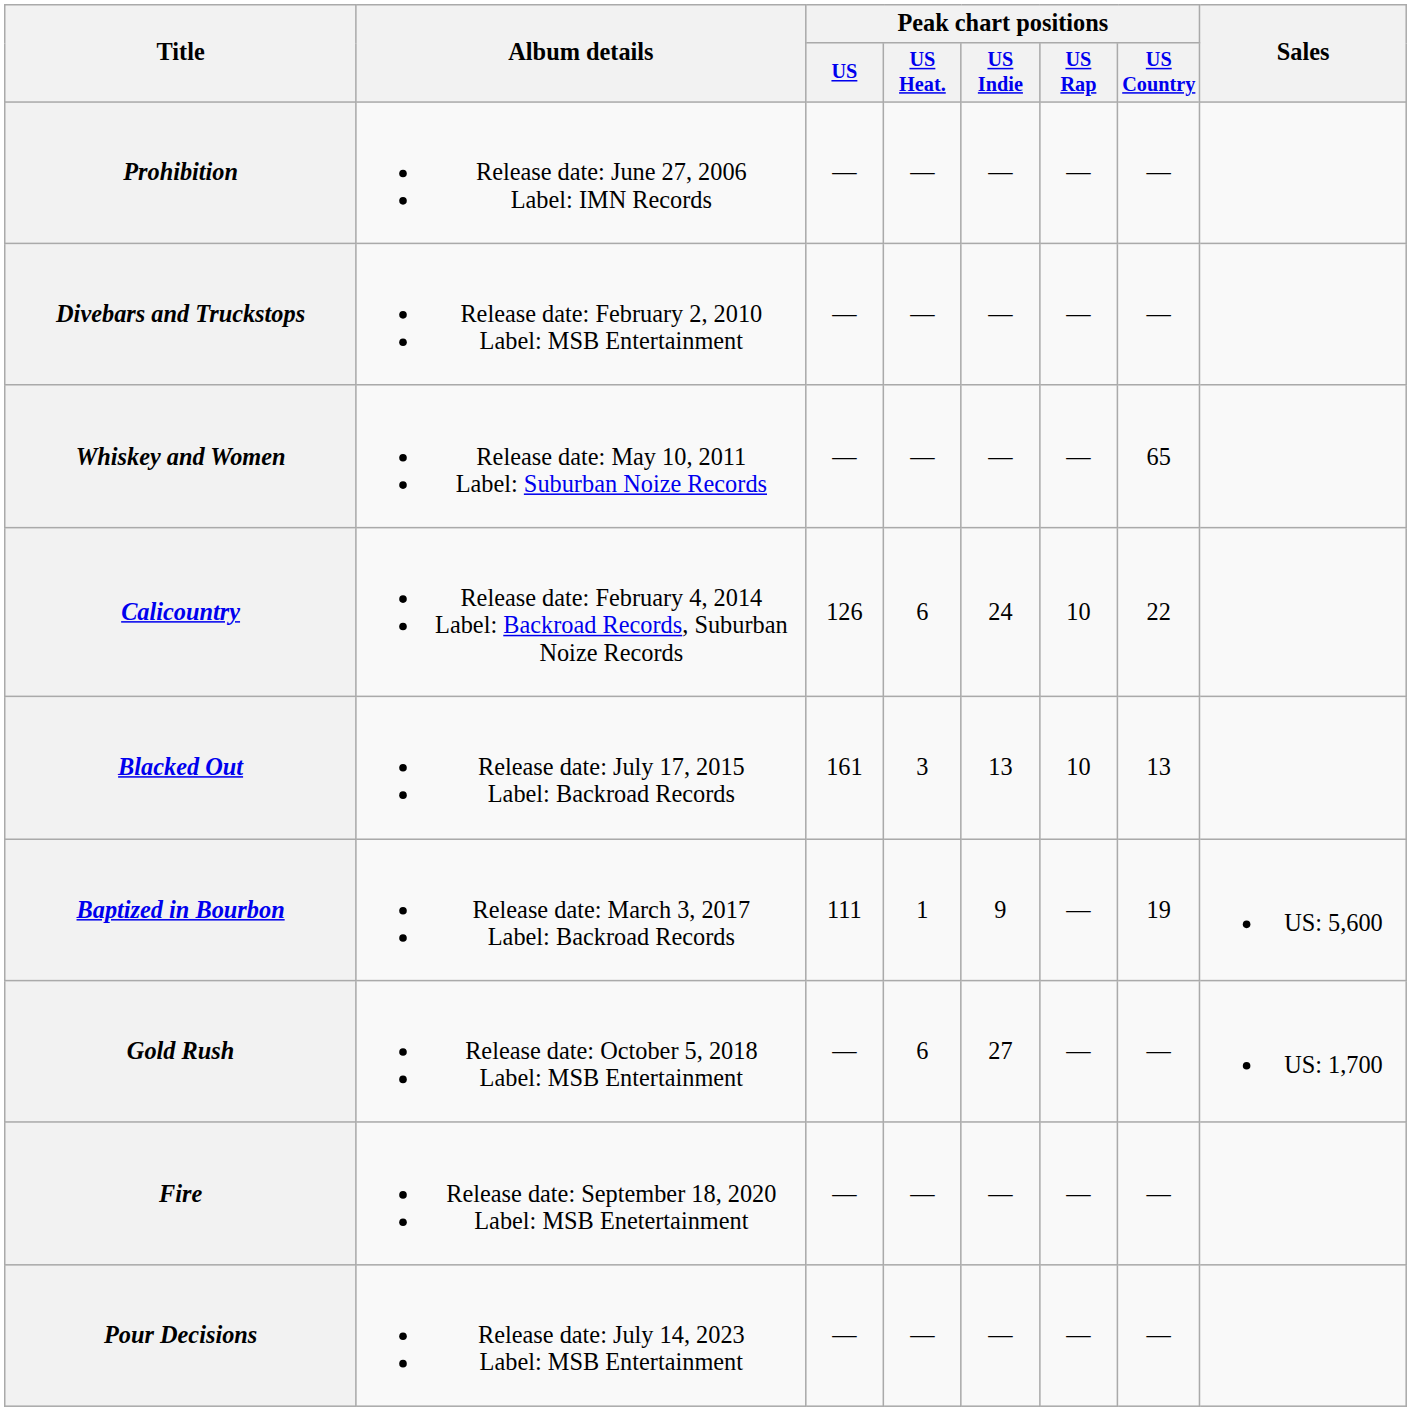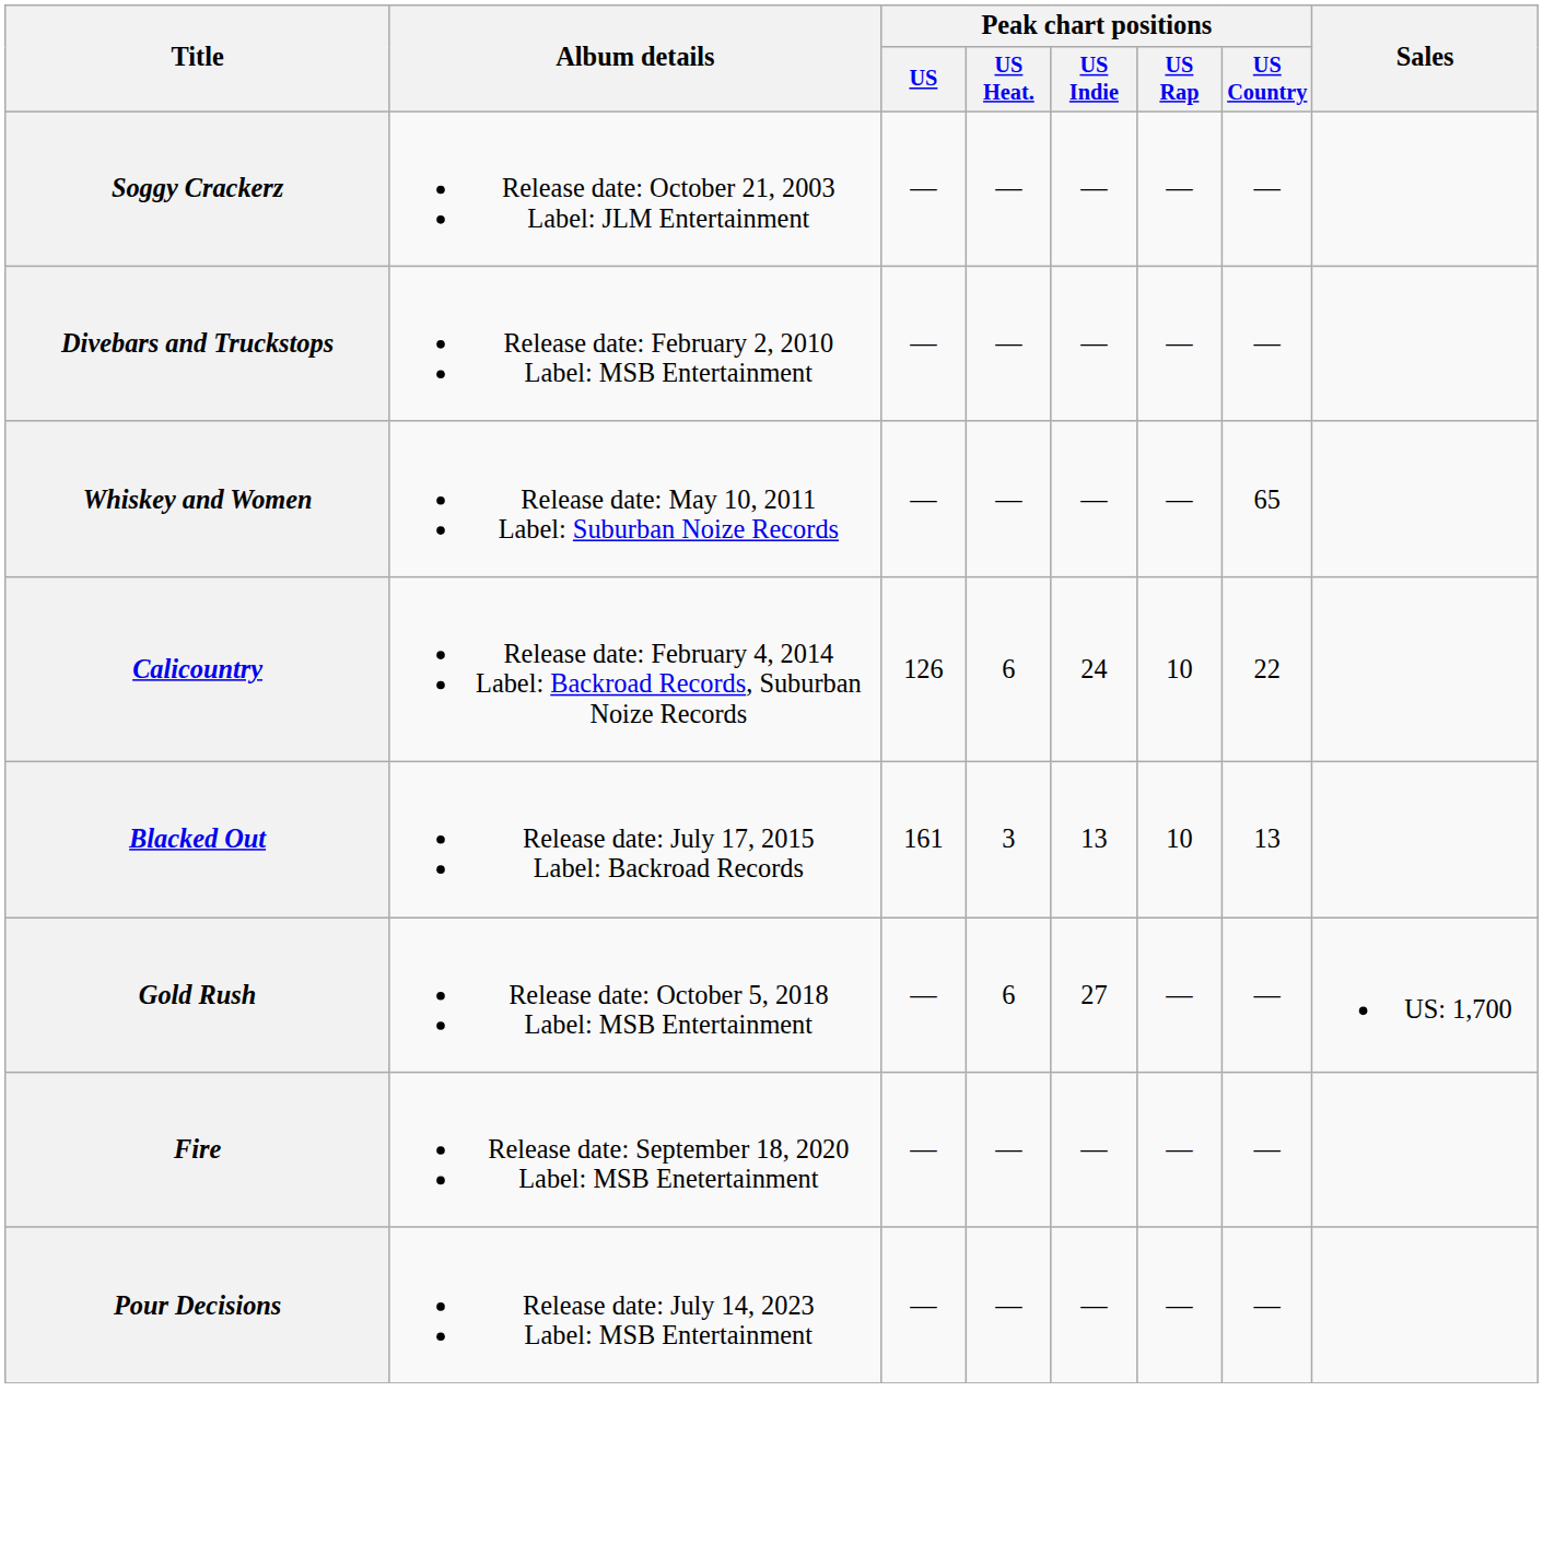 <table class="wikitable plainrowheaders" style="text-align:center;">
 <tr>
 <th rowspan="2" style="width:14em;">Title</th>
 <th rowspan="2" style="width:18em;">Album details</th>
 <th colspan="5">Peak chart positions</th>
 <th rowspan="2" style="width:8em;">Sales</th>
 </tr>
 <tr style="font-size:smaller;">
 <th width="45"><a href='#'>US</a><br></th>
 <th width="45"><a href='#'>US<br>Heat.</a><br></th>
 <th width="45"><a href='#'>US<br>Indie</a><br></th>
 <th width="45"><a href='#'>US<br>Rap</a><br></th>
 <th width="45"><a href='#'>US Country</a><br></th>
 </tr>
 <tr>
-<th scope="row"><em>Prohibition</em></th>
-<td><br><ul><li>Release date: June 27, 2006</li><li>Label: IMN Records</li></ul></td>
+<th scope="row"><em>Soggy Crackerz</em></th>
+<td><br><ul><li>Release date: October 21, 2003</li><li>Label: JLM Entertainment</li></ul></td>
 <td>—</td>
 <td>—</td>
 <td>—</td>
 <td>—</td>
 <td>—</td>
 <td></td>
 </tr>
 <tr>
 <th scope="row"><em>Divebars and Truckstops</em></th>
 <td><br><ul><li>Release date: February 2, 2010</li><li>Label: MSB Entertainment</li></ul></td>
 <td>—</td>
 <td>—</td>
 <td>—</td>
 <td>—</td>
 <td>—</td>
 <td></td>
 </tr>
 <tr>
 <th scope="row"><em>Whiskey and Women</em></th>
 <td><br><ul><li>Release date: May 10, 2011</li><li>Label: <a href='#'>Suburban Noize Records</a></li></ul></td>
 <td>—</td>
 <td>—</td>
 <td>—</td>
 <td>—</td>
 <td>65</td>
 <td></td>
 </tr>
 <tr>
 <th scope="row"><em><a href='#'>Calicountry</a></em></th>
 <td><br><ul><li>Release date: February 4, 2014</li><li>Label: <a href='#'>Backroad Records</a>, Suburban Noize Records</li></ul></td>
 <td>126</td>
 <td>6</td>
 <td>24</td>
 <td>10</td>
 <td>22</td>
 <td></td>
 </tr>
 <tr>
 <th scope="row"><em><a href='#'>Blacked Out</a></em></th>
 <td><br><ul><li>Release date: July 17, 2015</li><li>Label: Backroad Records</li></ul></td>
 <td>161</td>
 <td>3</td>
 <td>13</td>
 <td>10</td>
 <td>13</td>
 <td></td>
 </tr>
 <tr>
-<th scope="row"><em><a href='#'>Baptized in Bourbon</a></em></th>
-<td><br><ul><li>Release date: March 3, 2017</li><li>Label: Backroad Records</li></ul></td>
-<td>111</td>
-<td>1</td>
-<td>9</td>
-<td>—</td>
-<td>19</td>
-<td><br><ul><li>US: 5,600</li></ul></td>
-</tr>
-<tr>
 <th scope="row"><em>Gold Rush</em></th>
 <td><br><ul><li>Release date: October 5, 2018</li><li>Label: MSB Entertainment</li></ul></td>
 <td>—</td>
 <td>6</td>
 <td>27</td>
 <td>—</td>
 <td>—</td>
 <td><br><ul><li>US: 1,700</li></ul></td>
 </tr>
 <tr>
 <th scope="row"><em>Fire</em></th>
 <td><br><ul><li>Release date: September 18, 2020</li><li>Label: MSB Enetertainment</li></ul></td>
 <td>—</td>
 <td>—</td>
 <td>—</td>
 <td>—</td>
 <td>—</td>
 <td></td>
 </tr>
 <tr>
 <th scope="row"><em>Pour Decisions</em></th>
 <td><br><ul><li>Release date: July 14, 2023</li><li>Label: MSB Entertainment</li></ul></td>
 <td>—</td>
 <td>—</td>
 <td>—</td>
 <td>—</td>
 <td>—</td>
 <td></td>
 </tr>
 </table>
